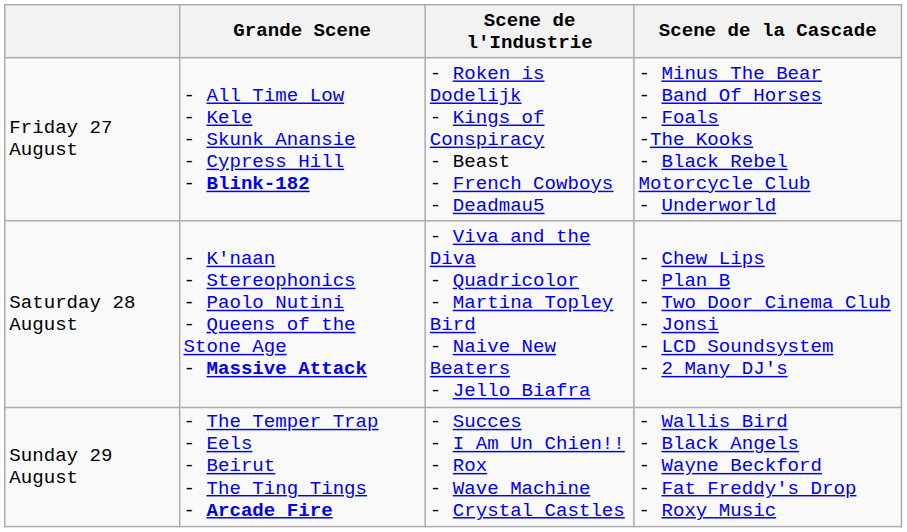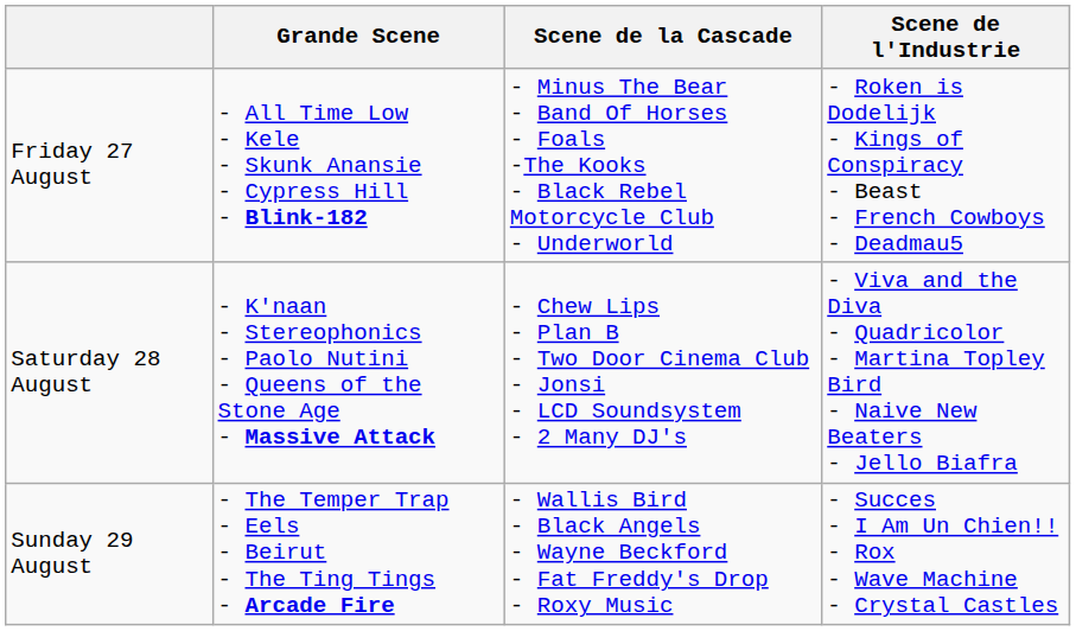 <table class="wikitable">
 <tr>
 <th></th>
 <th>Grande Scene</th>
+<th>Scene de la Cascade</th>
 <th>Scene de l'Industrie</th>
-<th>Scene de la Cascade</th>
 </tr>
 <tr>
 <td>Friday 27 August</td>
 <td>- <a href='#'>All Time Low</a><br>- <a href='#'>Kele</a><br>- <a href='#'>Skunk Anansie</a><br>- <a href='#'>Cypress Hill</a><br>- <strong><a href='#'>Blink-182</a></strong></td>
+<td>- <a href='#'>Minus The Bear</a><br>- <a href='#'>Band Of Horses</a><br>- <a href='#'>Foals</a><br>-<a href='#'>The Kooks</a> <br>- <a href='#'>Black Rebel Motorcycle Club</a><br>- <a href='#'>Underworld</a></td>
 <td>- <a href='#'>Roken is Dodelijk</a><br>- <a href='#'>Kings of Conspiracy</a><br>- Beast<br>- <a href='#'>French Cowboys</a><br>- <a href='#'>Deadmau5</a></td>
-<td>- <a href='#'>Minus The Bear</a><br>- <a href='#'>Band Of Horses</a><br>- <a href='#'>Foals</a><br>-<a href='#'>The Kooks</a> <br>- <a href='#'>Black Rebel Motorcycle Club</a><br>- <a href='#'>Underworld</a></td>
 </tr>
 <tr>
 <td>Saturday 28 August</td>
 <td>- <a href='#'>K'naan</a><br>- <a href='#'>Stereophonics</a><br>- <a href='#'>Paolo Nutini</a><br>- <a href='#'>Queens of the Stone Age</a><br>- <strong><a href='#'>Massive Attack</a></strong></td>
+<td>- <a href='#'>Chew Lips</a><br>- <a href='#'>Plan B</a><br>- <a href='#'>Two Door Cinema Club</a><br>- <a href='#'>Jonsi</a><br>- <a href='#'>LCD Soundsystem</a><br>- <a href='#'>2 Many DJ's</a></td>
 <td>- <a href='#'>Viva and the Diva</a><br>- <a href='#'>Quadricolor</a><br>- <a href='#'>Martina Topley Bird</a><br>- <a href='#'>Naive New Beaters</a><br>- <a href='#'>Jello Biafra</a></td>
-<td>- <a href='#'>Chew Lips</a><br>- <a href='#'>Plan B</a><br>- <a href='#'>Two Door Cinema Club</a><br>- <a href='#'>Jonsi</a><br>- <a href='#'>LCD Soundsystem</a><br>- <a href='#'>2 Many DJ's</a></td>
 </tr>
 <tr>
 <td>Sunday 29 August</td>
 <td>- <a href='#'>The Temper Trap</a><br>- <a href='#'>Eels</a><br>- <a href='#'>Beirut</a><br>- <a href='#'>The Ting Tings</a><br>- <strong><a href='#'>Arcade Fire</a></strong></td>
+<td>- <a href='#'>Wallis Bird</a><br>- <a href='#'>Black Angels</a><br>- <a href='#'>Wayne Beckford</a><br>- <a href='#'>Fat Freddy's Drop</a><br>- <a href='#'>Roxy Music</a></td>
 <td>- <a href='#'>Succes</a><br>- <a href='#'>I Am Un Chien!!</a><br>- <a href='#'>Rox</a><br>- <a href='#'>Wave Machine</a><br>- <a href='#'>Crystal Castles</a></td>
-<td>- <a href='#'>Wallis Bird</a><br>- <a href='#'>Black Angels</a><br>- <a href='#'>Wayne Beckford</a><br>- <a href='#'>Fat Freddy's Drop</a><br>- <a href='#'>Roxy Music</a></td>
 </tr>
 </table>
